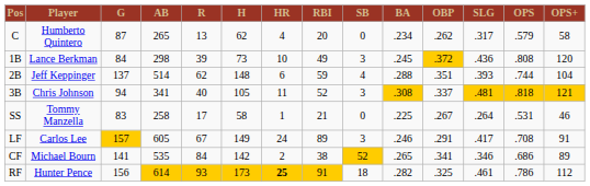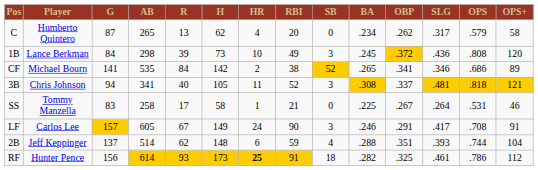 <table class="wikitable" style="text-align:center;">
 <tr>
 <th style="background:#9A3324; color:#D3BC8D; width:3%;">Pos</th>
 <th style="background:#9A3324; color:#D3BC8D; width:13%;">Player</th>
 <th style="background:#9A3324; color:#D3BC8D; width:7%;">G</th>
 <th style="background:#9A3324; color:#D3BC8D; width:7%;">AB</th>
 <th style="background:#9A3324; color:#D3BC8D; width:7%;">R</th>
 <th style="background:#9A3324; color:#D3BC8D; width:7%;">H</th>
 <th style="background:#9A3324; color:#D3BC8D; width:7%;">HR</th>
 <th style="background:#9A3324; color:#D3BC8D; width:7%;">RBI</th>
 <th style="background:#9A3324; color:#D3BC8D; width:7%;">SB</th>
 <th style="background:#9A3324; color:#D3BC8D; width:7%;">BA</th>
 <th style="background:#9A3324; color:#D3BC8D; width:7%;">OBP</th>
 <th style="background:#9A3324; color:#D3BC8D; width:7%;">SLG</th>
 <th style="background:#9A3324; color:#D3BC8D; width:7%;">OPS</th>
 <th style="background:#9A3324; color:#D3BC8D; width:7%;">OPS+</th>
 </tr>
 <tr style="text-align:center;">
 <td>C</td>
 <td><a href='#'>Humberto Quintero</a></td>
 <td>87</td>
 <td>265</td>
 <td>13</td>
 <td>62</td>
 <td>4</td>
 <td>20</td>
 <td>0</td>
 <td>.234</td>
 <td>.262</td>
 <td>.317</td>
 <td>.579</td>
 <td>58</td>
 </tr>
 <tr style="text-align:center;">
 <td>1B</td>
 <td><a href='#'>Lance Berkman</a></td>
 <td>84</td>
 <td>298</td>
 <td>39</td>
 <td>73</td>
 <td>10</td>
 <td>49</td>
 <td>3</td>
 <td>.245</td>
 <td style="background:#fc0;">.372</td>
 <td>.436</td>
 <td>.808</td>
 <td>120</td>
 </tr>
 <tr style="text-align:center;">
-<td>2B</td>
-<td><a href='#'>Jeff Keppinger</a></td>
-<td>137</td>
-<td>514</td>
-<td>62</td>
-<td>148</td>
-<td>6</td>
-<td>59</td>
-<td>4</td>
-<td>.288</td>
-<td>.351</td>
-<td>.393</td>
-<td>.744</td>
-<td>104</td>
+<td>CF</td>
+<td><a href='#'>Michael Bourn</a></td>
+<td>141</td>
+<td>535</td>
+<td>84</td>
+<td>142</td>
+<td>2</td>
+<td>38</td>
+<td style="background:#fc0;">52</td>
+<td>.265</td>
+<td>.341</td>
+<td>.346</td>
+<td>.686</td>
+<td>89</td>
 </tr>
 <tr style="text-align:center;">
 <td>3B</td>
 <td><a href='#'>Chris Johnson</a></td>
 <td>94</td>
 <td>341</td>
 <td>40</td>
 <td>105</td>
 <td>11</td>
 <td>52</td>
 <td>3</td>
 <td style="background:#fc0;">.308</td>
 <td>.337</td>
 <td style="background:#fc0;">.481</td>
 <td style="background:#fc0;">.818</td>
 <td style="background:#fc0;">121</td>
 </tr>
 <tr style="text-align:center;">
 <td>SS</td>
 <td><a href='#'>Tommy Manzella</a></td>
 <td>83</td>
 <td>258</td>
 <td>17</td>
 <td>58</td>
 <td>1</td>
 <td>21</td>
 <td>0</td>
 <td>.225</td>
 <td>.267</td>
 <td>.264</td>
 <td>.531</td>
 <td>46</td>
 </tr>
 <tr style="text-align:center;">
 <td>LF</td>
 <td><a href='#'>Carlos Lee</a></td>
 <td style="background:#fc0;">157</td>
 <td>605</td>
 <td>67</td>
 <td>149</td>
 <td>24</td>
-<td>89</td>
+<td>90</td>
 <td>3</td>
 <td>.246</td>
 <td>.291</td>
 <td>.417</td>
 <td>.708</td>
 <td>91</td>
 </tr>
 <tr style="text-align:center;">
-<td>CF</td>
-<td><a href='#'>Michael Bourn</a></td>
-<td>141</td>
-<td>535</td>
-<td>84</td>
-<td>142</td>
-<td>2</td>
-<td>38</td>
-<td style="background:#fc0;">52</td>
-<td>.265</td>
-<td>.341</td>
-<td>.346</td>
-<td>.686</td>
-<td>89</td>
+<td>2B</td>
+<td><a href='#'>Jeff Keppinger</a></td>
+<td>137</td>
+<td>514</td>
+<td>62</td>
+<td>148</td>
+<td>6</td>
+<td>59</td>
+<td>4</td>
+<td>.288</td>
+<td>.351</td>
+<td>.393</td>
+<td>.744</td>
+<td>104</td>
 </tr>
 <tr style="text-align:center;">
 <td>RF</td>
 <td><a href='#'>Hunter Pence</a></td>
 <td>156</td>
 <td style="background:#fc0;">614</td>
 <td style="background:#fc0;">93</td>
 <td style="background:#fc0;">173</td>
 <td style="background:#fc0;"><strong>25</strong></td>
 <td style="background:#fc0;">91</td>
 <td>18</td>
 <td>.282</td>
 <td>.325</td>
 <td>.461</td>
 <td>.786</td>
 <td>112</td>
 </tr>
 </table>
